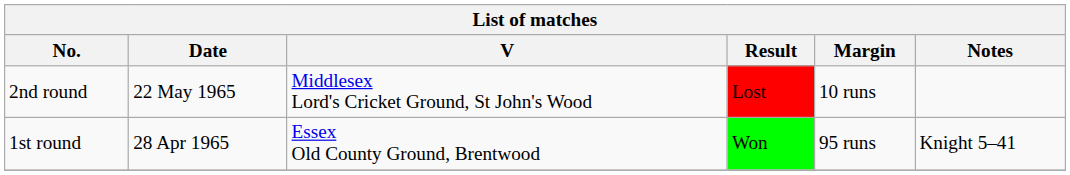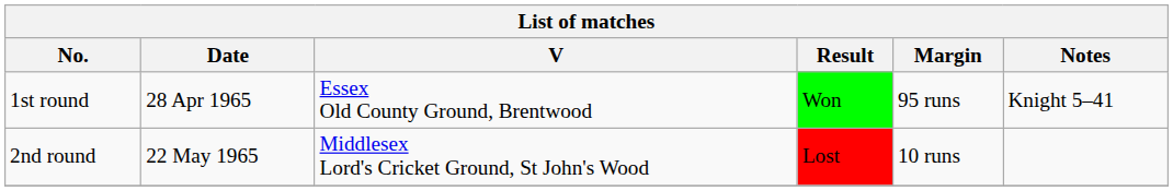 <table class="wikitable" width="70%">
 <tr>
 <th bgcolor="#efefef" colspan=6>List of matches</th>
 </tr>
 <tr bgcolor="#efefef">
 <th>No.</th>
 <th>Date</th>
 <th>V</th>
 <th>Result</th>
 <th>Margin</th>
 <th>Notes</th>
 </tr>
 <tr>
+<td>1st round</td>
+<td>28 Apr 1965</td>
+<td><a href='#'>Essex</a>  <br> Old County Ground, Brentwood</td>
+<td bgcolor="#00FF00">Won</td>
+<td>95 runs</td>
+<td>Knight 5–41</td>
+</tr>
+<tr>
 <td>2nd round</td>
 <td>22 May 1965</td>
 <td><a href='#'>Middlesex</a>  <br> Lord's Cricket Ground, St John's Wood</td>
 <td bgcolor="#FF0000">Lost</td>
 <td>10 runs</td>
 <td></td>
 </tr>
 <tr>
-<td>1st round</td>
-<td>28 Apr 1965</td>
-<td><a href='#'>Essex</a>  <br> Old County Ground, Brentwood</td>
-<td bgcolor="#00FF00">Won</td>
-<td>95 runs</td>
-<td>Knight 5–41</td>
-</tr>
-<tr>
 </tr>
 </table>
